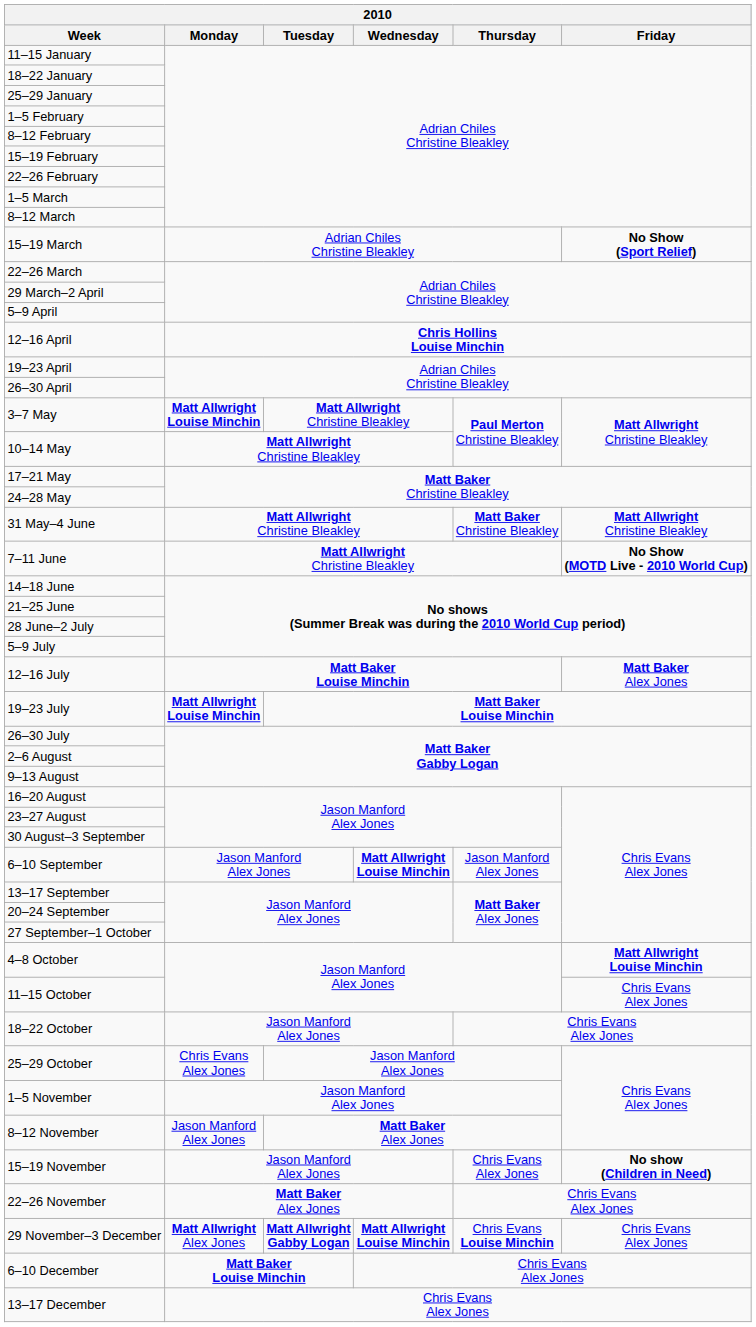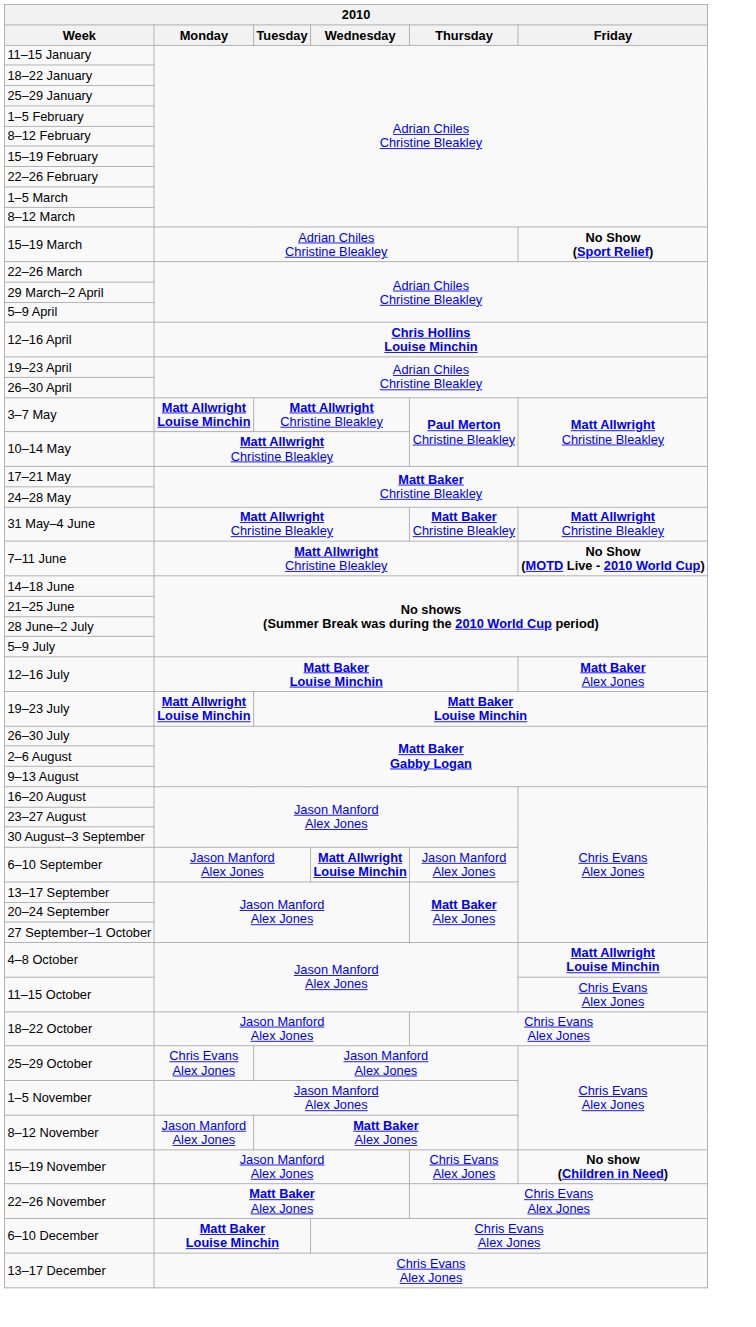 <table class="wikitable mw-collapsible" style="border:1px #aaa solid; font-size:90%;">
 <tr style="text-align:center; background:#b0c4de;">
 <th colspan=6>2010</th>
 </tr>
 <tr>
 <th>Week</th>
 <th>Monday</th>
 <th>Tuesday</th>
 <th>Wednesday</th>
 <th>Thursday</th>
 <th>Friday</th>
 </tr>
 <tr>
 <td>11–15 January</td>
 <td rowspan="9" colspan="5" style="text-align:center;"><a href='#'>Adrian Chiles</a> <br><a href='#'>Christine Bleakley</a></td>
 </tr>
 <tr>
 <td>18–22 January</td>
 </tr>
 <tr>
 <td>25–29 January</td>
 </tr>
 <tr>
 <td>1–5 February</td>
 </tr>
 <tr>
 <td>8–12 February</td>
 </tr>
 <tr>
 <td>15–19 February</td>
 </tr>
 <tr>
 <td>22–26 February</td>
 </tr>
 <tr>
 <td>1–5 March</td>
 </tr>
 <tr>
 <td>8–12 March</td>
 </tr>
 <tr>
 <td>15–19 March</td>
 <td colspan="4" style="text-align:center;"><a href='#'>Adrian Chiles</a> <br><a href='#'>Christine Bleakley</a></td>
 <td style="text-align:center;"><strong>No Show<br>(<a href='#'>Sport Relief</a>)</strong></td>
 </tr>
 <tr>
 <td>22–26 March</td>
 <td rowspan="3" colspan="5" style="text-align:center;"><a href='#'>Adrian Chiles</a> <br><a href='#'>Christine Bleakley</a></td>
 </tr>
 <tr>
 <td>29 March–2 April</td>
 </tr>
 <tr>
 <td>5–9 April</td>
 </tr>
 <tr>
 <td>12–16 April</td>
 <td colspan="5" style="text-align:center;"><strong><a href='#'>Chris Hollins</a></strong> <br><strong><a href='#'>Louise Minchin</a></strong></td>
 </tr>
 <tr>
 <td>19–23 April</td>
 <td rowspan="2" colspan="5" style="text-align:center;"><a href='#'>Adrian Chiles</a> <br><a href='#'>Christine Bleakley</a></td>
 </tr>
 <tr>
 <td>26–30 April</td>
 </tr>
 <tr>
 <td>3–7 May</td>
 <td style="text-align:center;"><strong><a href='#'>Matt Allwright</a></strong> <br><strong><a href='#'>Louise Minchin</a></strong></td>
 <td colspan="2" style="text-align:center;"><strong><a href='#'>Matt Allwright</a></strong> <br><a href='#'>Christine Bleakley</a></td>
 <td rowspan="2" style="text-align:center;"><strong><a href='#'>Paul Merton</a></strong> <br><a href='#'>Christine Bleakley</a></td>
 <td rowspan="2" style="text-align:center;"><strong><a href='#'>Matt Allwright</a></strong> <br><a href='#'>Christine Bleakley</a></td>
 </tr>
 <tr>
 <td>10–14 May</td>
 <td colspan="3" style="text-align:center;"><strong><a href='#'>Matt Allwright</a></strong> <br><a href='#'>Christine Bleakley</a></td>
 </tr>
 <tr>
 <td>17–21 May</td>
 <td rowspan="2" colspan="5" style="text-align:center;"><strong><a href='#'>Matt Baker</a></strong> <br><a href='#'>Christine Bleakley</a></td>
 </tr>
 <tr>
 <td>24–28 May</td>
 </tr>
 <tr>
 <td>31 May–4 June</td>
 <td colspan="3" style="text-align:center;"><strong><a href='#'>Matt Allwright</a></strong> <br><a href='#'>Christine Bleakley</a></td>
 <td style="text-align:center;"><strong><a href='#'>Matt Baker</a></strong> <br><a href='#'>Christine Bleakley</a></td>
 <td style="text-align:center;"><strong><a href='#'>Matt Allwright</a></strong> <br><a href='#'>Christine Bleakley</a></td>
 </tr>
 <tr>
 <td>7–11 June</td>
 <td colspan="4" style="text-align:center;"><strong><a href='#'>Matt Allwright</a></strong> <br><a href='#'>Christine Bleakley</a></td>
 <td style="text-align:center;"><strong>No Show<br>(<a href='#'>MOTD</a> Live - <a href='#'>2010 World Cup</a>)</strong></td>
 </tr>
 <tr>
 <td>14–18 June</td>
 <td rowspan="4" colspan="5" style="text-align:center;"><strong>No shows<br>(Summer Break was during the <a href='#'>2010 World Cup</a> period)</strong></td>
 </tr>
 <tr>
 <td>21–25 June</td>
 </tr>
 <tr>
 <td>28 June–2 July</td>
 </tr>
 <tr>
 <td>5–9 July</td>
 </tr>
 <tr>
 <td>12–16 July</td>
 <td colspan="4" style="text-align:center;"><strong><a href='#'>Matt Baker</a></strong> <br><strong><a href='#'>Louise Minchin</a></strong></td>
 <td style="text-align:center;"><strong><a href='#'>Matt Baker</a></strong> <br><a href='#'>Alex Jones</a></td>
 </tr>
 <tr>
 <td>19–23 July</td>
 <td style="text-align:center;"><strong><a href='#'>Matt Allwright</a></strong> <br><strong><a href='#'>Louise Minchin</a></strong></td>
 <td colspan="4" style="text-align:center;"><strong><a href='#'>Matt Baker</a></strong> <br><strong><a href='#'>Louise Minchin</a></strong></td>
 </tr>
 <tr>
 <td>26–30 July</td>
 <td rowspan="3" colspan="5" style="text-align:center;"><strong><a href='#'>Matt Baker</a></strong> <br><strong><a href='#'>Gabby Logan</a></strong></td>
 </tr>
 <tr>
 <td>2–6 August</td>
 </tr>
 <tr>
 <td>9–13 August</td>
 </tr>
 <tr>
 <td>16–20 August</td>
 <td rowspan="3" colspan="4" style="text-align:center;"><a href='#'>Jason Manford</a> <br><a href='#'>Alex Jones</a></td>
 <td rowspan="7" style="text-align:center;"><a href='#'>Chris Evans</a> <br><a href='#'>Alex Jones</a></td>
 </tr>
 <tr>
 <td>23–27 August</td>
 </tr>
 <tr>
 <td>30 August–3 September</td>
 </tr>
 <tr>
 <td>6–10 September</td>
 <td colspan="2" style="text-align:center;"><a href='#'>Jason Manford</a> <br><a href='#'>Alex Jones</a></td>
 <td style="text-align:center;"><strong><a href='#'>Matt Allwright</a></strong> <br><strong><a href='#'>Louise Minchin</a></strong></td>
 <td style="text-align:center;"><a href='#'>Jason Manford</a> <br><a href='#'>Alex Jones</a></td>
 </tr>
 <tr>
 <td>13–17 September</td>
 <td rowspan="3" colspan="3" style="text-align:center;"><a href='#'>Jason Manford</a> <br><a href='#'>Alex Jones</a></td>
 <td rowspan="3" style="text-align:center;"><strong><a href='#'>Matt Baker</a></strong> <br><a href='#'>Alex Jones</a></td>
 </tr>
 <tr>
 <td>20–24 September</td>
 </tr>
 <tr>
 <td>27 September–1 October</td>
 </tr>
 <tr>
 <td>4–8 October</td>
 <td rowspan="2" colspan="4" style="text-align:center;"><a href='#'>Jason Manford</a> <br><a href='#'>Alex Jones</a></td>
 <td style="text-align:center;"><strong><a href='#'>Matt Allwright</a></strong> <br><strong><a href='#'>Louise Minchin</a></strong></td>
 </tr>
 <tr>
 <td>11–15 October</td>
 <td style="text-align:center;"><a href='#'>Chris Evans</a> <br><a href='#'>Alex Jones</a></td>
 </tr>
 <tr>
 <td>18–22 October</td>
 <td colspan="3" style="text-align:center;"><a href='#'>Jason Manford</a> <br><a href='#'>Alex Jones</a></td>
 <td colspan="2" style="text-align:center;"><a href='#'>Chris Evans</a> <br><a href='#'>Alex Jones</a></td>
 </tr>
 <tr>
 <td>25–29 October</td>
 <td style="text-align:center;"><a href='#'>Chris Evans</a> <br><a href='#'>Alex Jones</a></td>
 <td colspan="3" style="text-align:center;"><a href='#'>Jason Manford</a> <br><a href='#'>Alex Jones</a></td>
 <td rowspan="3" style="text-align:center;"><a href='#'>Chris Evans</a> <br><a href='#'>Alex Jones</a></td>
 </tr>
 <tr>
 <td>1–5 November</td>
 <td colspan="4" style="text-align:center;"><a href='#'>Jason Manford</a> <br><a href='#'>Alex Jones</a></td>
 </tr>
 <tr>
 <td>8–12 November</td>
 <td style="text-align:center;"><a href='#'>Jason Manford</a> <br><a href='#'>Alex Jones</a></td>
 <td colspan="3" style="text-align:center;"><strong><a href='#'>Matt Baker</a></strong> <br><a href='#'>Alex Jones</a></td>
 </tr>
 <tr>
 <td>15–19 November</td>
 <td colspan="3" style="text-align:center;"><a href='#'>Jason Manford</a> <br><a href='#'>Alex Jones</a></td>
 <td style="text-align:center;"><a href='#'>Chris Evans</a> <br><a href='#'>Alex Jones</a></td>
 <td style="text-align:center;"><strong>No show<br>(<a href='#'>Children in Need</a>)</strong></td>
 </tr>
 <tr>
 <td>22–26 November</td>
 <td colspan="3" style="text-align:center;"><strong><a href='#'>Matt Baker</a></strong> <br><a href='#'>Alex Jones</a></td>
 <td colspan="2" style="text-align:center;"><a href='#'>Chris Evans</a> <br><a href='#'>Alex Jones</a></td>
 </tr>
 <tr>
-<td>29 November–3 December</td>
-<td style="text-align:center;"><strong><a href='#'>Matt Allwright</a></strong> <br><a href='#'>Alex Jones</a></td>
-<td style="text-align:center;"><strong><a href='#'>Matt Allwright</a></strong> <br><strong><a href='#'>Gabby Logan</a></strong></td>
-<td style="text-align:center;"><strong><a href='#'>Matt Allwright</a></strong> <br><strong><a href='#'>Louise Minchin</a></strong></td>
-<td style="text-align:center;"><a href='#'>Chris Evans</a> <br><strong><a href='#'>Louise Minchin</a></strong></td>
-<td style="text-align:center;"><a href='#'>Chris Evans</a> <br><a href='#'>Alex Jones</a></td>
-</tr>
-<tr>
 <td>6–10 December</td>
 <td colspan="2" style="text-align:center;"><strong><a href='#'>Matt Baker</a></strong> <br><strong><a href='#'>Louise Minchin</a></strong></td>
 <td colspan="3" style="text-align:center;"><a href='#'>Chris Evans</a> <br><a href='#'>Alex Jones</a></td>
 </tr>
 <tr>
 <td>13–17 December</td>
 <td colspan="5" style="text-align:center;"><a href='#'>Chris Evans</a> <br><a href='#'>Alex Jones</a></td>
 </tr>
 </table>
